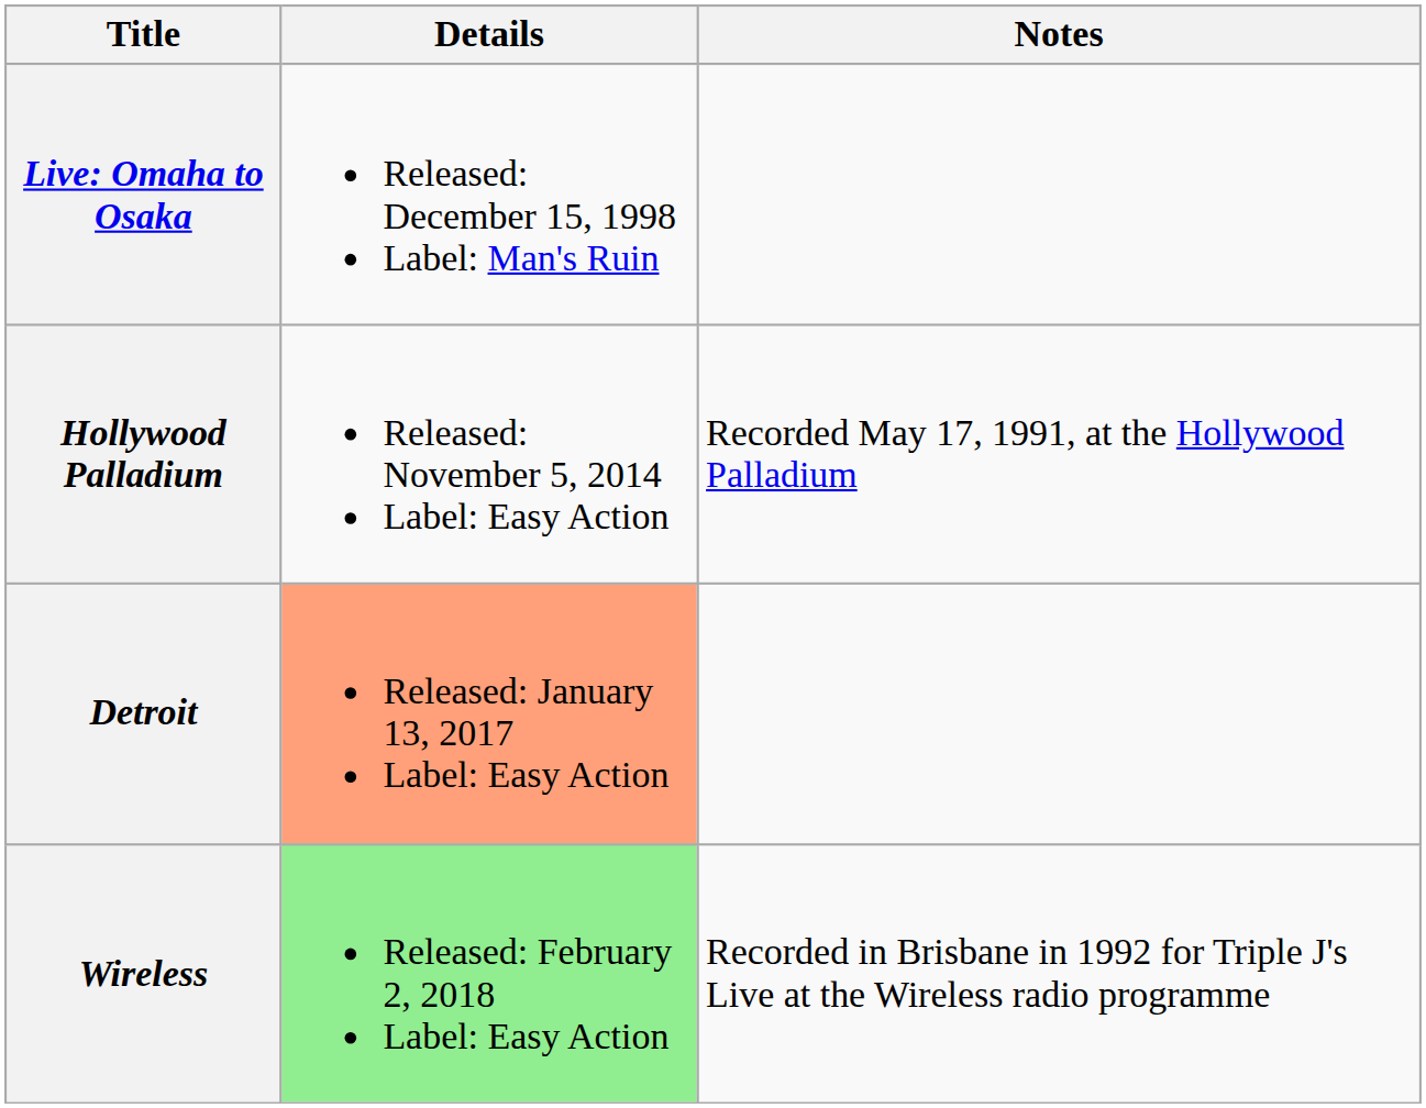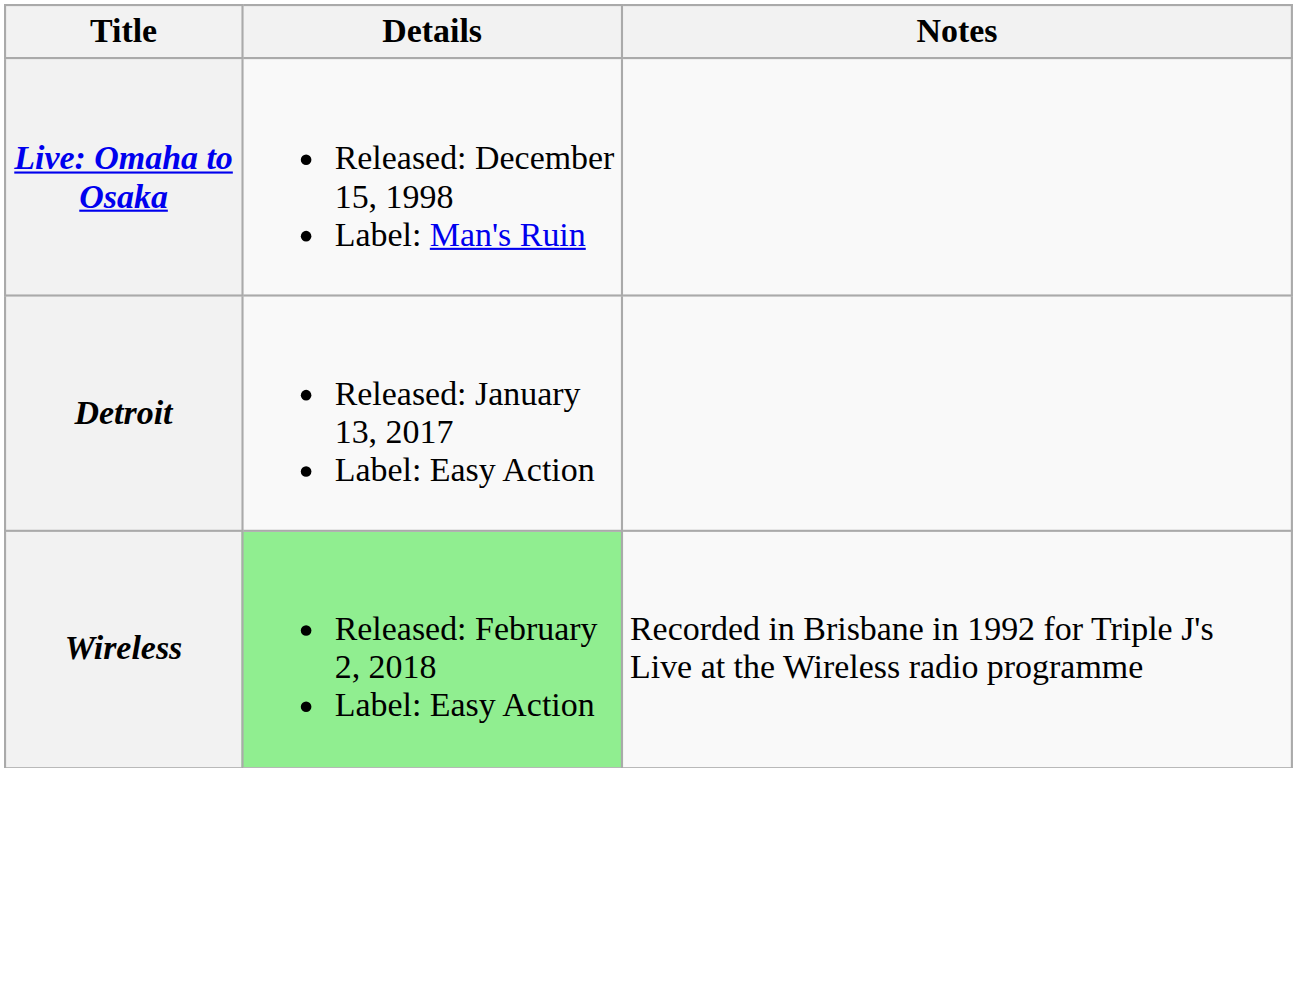 <table class="wikitable plainrowheaders">
 <tr>
 <th scope="col">Title</th>
 <th scope="col">Details</th>
 <th scope="col">Notes</th>
 </tr>
 <tr>
 <th scope="row"><em><a href='#'>Live: Omaha to Osaka</a></em></th>
 <td><br><ul><li>Released: December 15, 1998</li><li>Label: <a href='#'>Man's Ruin</a></li></ul></td>
 <td></td>
 </tr>
 <tr>
-<th scope="row"><em>Hollywood Palladium</em></th>
-<td><br><ul><li>Released: November 5, 2014</li><li>Label: Easy Action</li></ul></td>
-<td>Recorded May 17, 1991, at the <a href='#'>Hollywood Palladium</a></td>
-</tr>
-<tr>
 <th scope="row"><em>Detroit</em></th>
-<td style="background: lightsalmon;"><br><ul><li>Released: January 13, 2017</li><li>Label: Easy Action</li></ul></td>
+<td><br><ul><li>Released: January 13, 2017</li><li>Label: Easy Action</li></ul></td>
 <td></td>
 </tr>
 <tr>
 <th scope="row"><em>Wireless</em></th>
 <td style="background: lightgreen;"><br><ul><li>Released: February 2, 2018</li><li>Label: Easy Action</li></ul></td>
 <td>Recorded in Brisbane in 1992 for Triple J's Live at the Wireless radio programme</td>
 </tr>
 </table>
